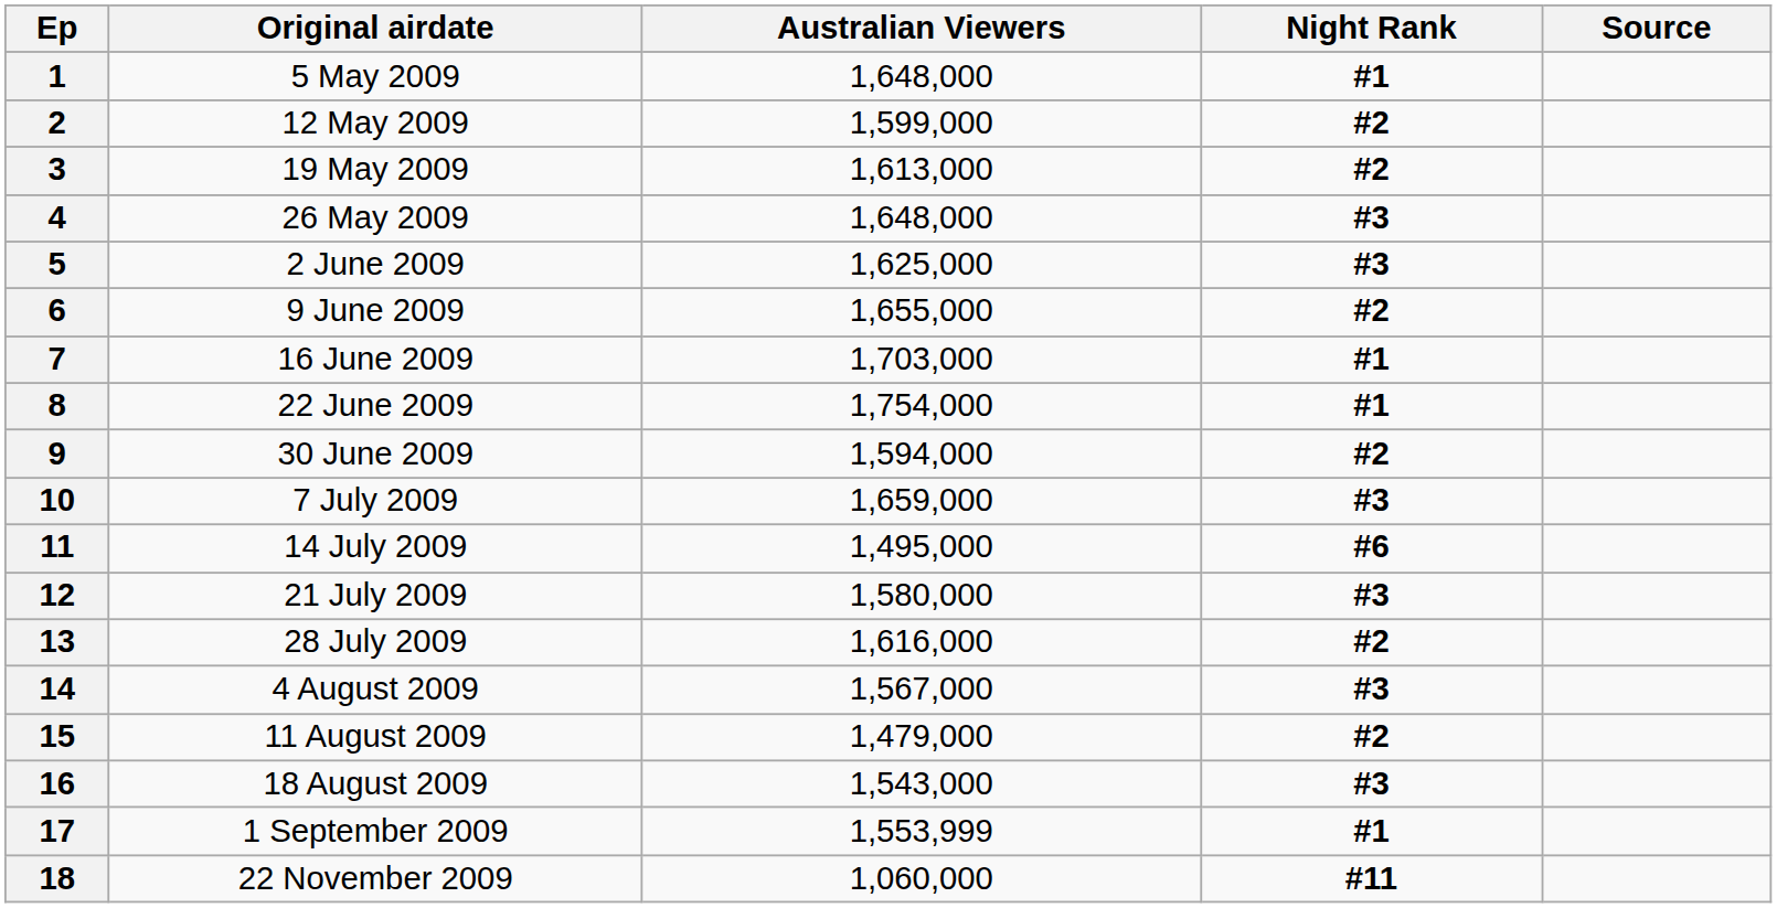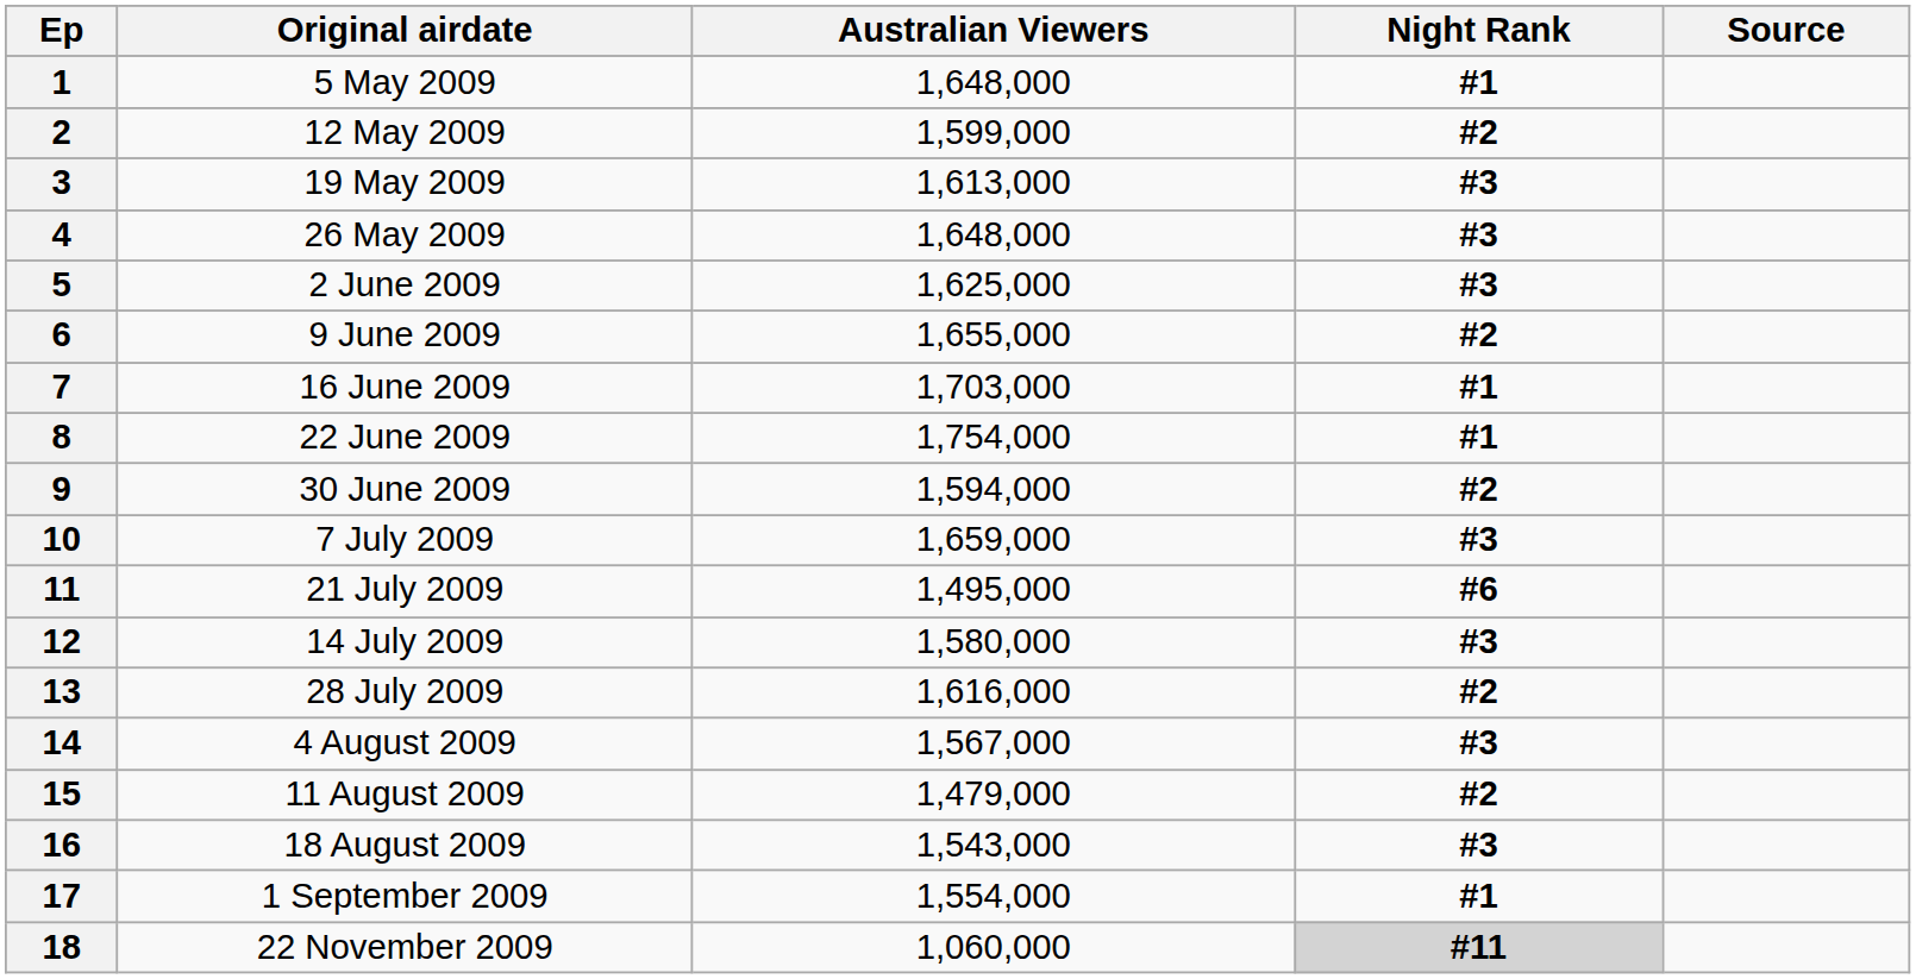 <table class="wikitable plainrowheaders" style="text-align:center; line-height:16px; width:99%;">
 <tr>
 <th scope="col">Ep</th>
 <th scope="col">Original airdate</th>
 <th scope="col">Australian Viewers</th>
 <th scope="col">Night Rank</th>
 <th scope="col">Source</th>
 </tr>
 <tr>
 <th>1</th>
 <td>5 May 2009</td>
 <td>1,648,000</td>
 <td><strong>#1</strong></td>
 <td></td>
 </tr>
 <tr>
 <th>2</th>
 <td>12 May 2009</td>
 <td>1,599,000</td>
 <td><strong>#2</strong></td>
 <td></td>
 </tr>
 <tr>
 <th>3</th>
 <td>19 May 2009</td>
 <td>1,613,000</td>
-<td><strong>#2</strong></td>
+<td><strong>#3</strong></td>
 <td></td>
 </tr>
 <tr>
 <th>4</th>
 <td>26 May 2009</td>
 <td>1,648,000</td>
 <td><strong>#3</strong></td>
 <td></td>
 </tr>
 <tr>
 <th>5</th>
 <td>2 June 2009</td>
 <td>1,625,000</td>
 <td><strong>#3</strong></td>
 <td></td>
 </tr>
 <tr>
 <th>6</th>
 <td>9 June 2009</td>
 <td>1,655,000</td>
 <td><strong>#2</strong></td>
 <td></td>
 </tr>
 <tr>
 <th>7</th>
 <td>16 June 2009</td>
 <td>1,703,000</td>
 <td><strong>#1</strong></td>
 <td></td>
 </tr>
 <tr>
 <th>8</th>
 <td>22 June 2009</td>
 <td>1,754,000</td>
 <td><strong>#1</strong></td>
 <td></td>
 </tr>
 <tr>
 <th>9</th>
 <td>30 June 2009</td>
 <td>1,594,000</td>
 <td><strong>#2</strong></td>
 <td></td>
 </tr>
 <tr>
 <th>10</th>
 <td>7 July 2009</td>
 <td>1,659,000</td>
 <td><strong>#3</strong></td>
 <td></td>
 </tr>
 <tr>
 <th>11</th>
-<td>14 July 2009</td>
+<td>21 July 2009</td>
 <td>1,495,000</td>
 <td><strong>#6</strong></td>
 <td></td>
 </tr>
 <tr>
 <th>12</th>
-<td>21 July 2009</td>
+<td>14 July 2009</td>
 <td>1,580,000</td>
 <td><strong>#3</strong></td>
 <td></td>
 </tr>
 <tr>
 <th>13</th>
 <td>28 July 2009</td>
 <td>1,616,000</td>
 <td><strong>#2</strong></td>
 <td></td>
 </tr>
 <tr>
 <th>14</th>
 <td>4 August 2009</td>
 <td>1,567,000</td>
 <td><strong>#3</strong></td>
 <td></td>
 </tr>
 <tr>
 <th>15</th>
 <td>11 August 2009</td>
 <td>1,479,000</td>
 <td><strong>#2</strong></td>
 <td></td>
 </tr>
 <tr>
 <th>16</th>
 <td>18 August 2009</td>
 <td>1,543,000</td>
 <td><strong>#3</strong></td>
 <td></td>
 </tr>
 <tr>
 <th>17</th>
 <td>1 September 2009</td>
-<td>1,553,999</td>
+<td>1,554,000</td>
 <td><strong>#1</strong></td>
 <td></td>
 </tr>
 <tr>
 <th>18</th>
 <td>22 November 2009</td>
 <td>1,060,000</td>
-<td><strong>#11</strong></td>
+<td style="background: lightgrey;"><strong>#11</strong></td>
 <td></td>
 </tr>
 </table>
